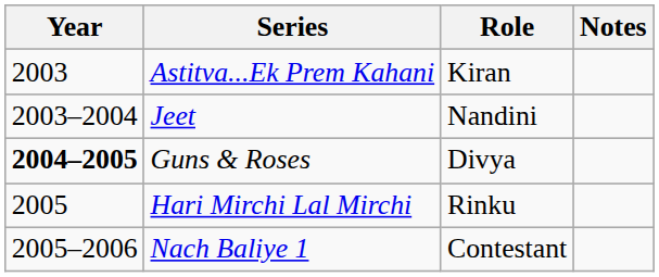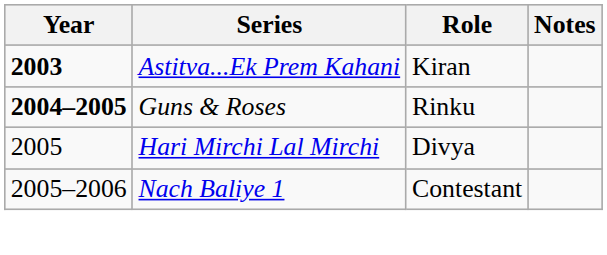 <table class="wikitable sortable">
 <tr>
 <th scope="col">Year</th>
 <th scope="col">Series</th>
 <th scope="col">Role</th>
 <th scope="col" class="unsortable">Notes</th>
 </tr>
 <tr>
-<td>2003</td>
+<td><strong>2003</strong></td>
 <td><em><a href='#'>Astitva...Ek Prem Kahani</a></em></td>
 <td>Kiran</td>
 <td></td>
 </tr>
 <tr>
-<td>2003–2004</td>
-<td><em><a href='#'>Jeet</a></em></td>
-<td>Nandini</td>
-<td></td>
-</tr>
-<tr>
 <td><strong>2004–2005</strong></td>
 <td><em>Guns & Roses</em></td>
-<td>Divya</td>
+<td>Rinku</td>
 <td></td>
 </tr>
 <tr>
 <td>2005</td>
 <td><em><a href='#'>Hari Mirchi Lal Mirchi</a></em></td>
-<td>Rinku</td>
+<td>Divya</td>
 <td></td>
 </tr>
 <tr>
 <td>2005–2006</td>
 <td><em><a href='#'>Nach Baliye 1</a></em></td>
 <td>Contestant</td>
 <td></td>
 </tr>
 </table>
